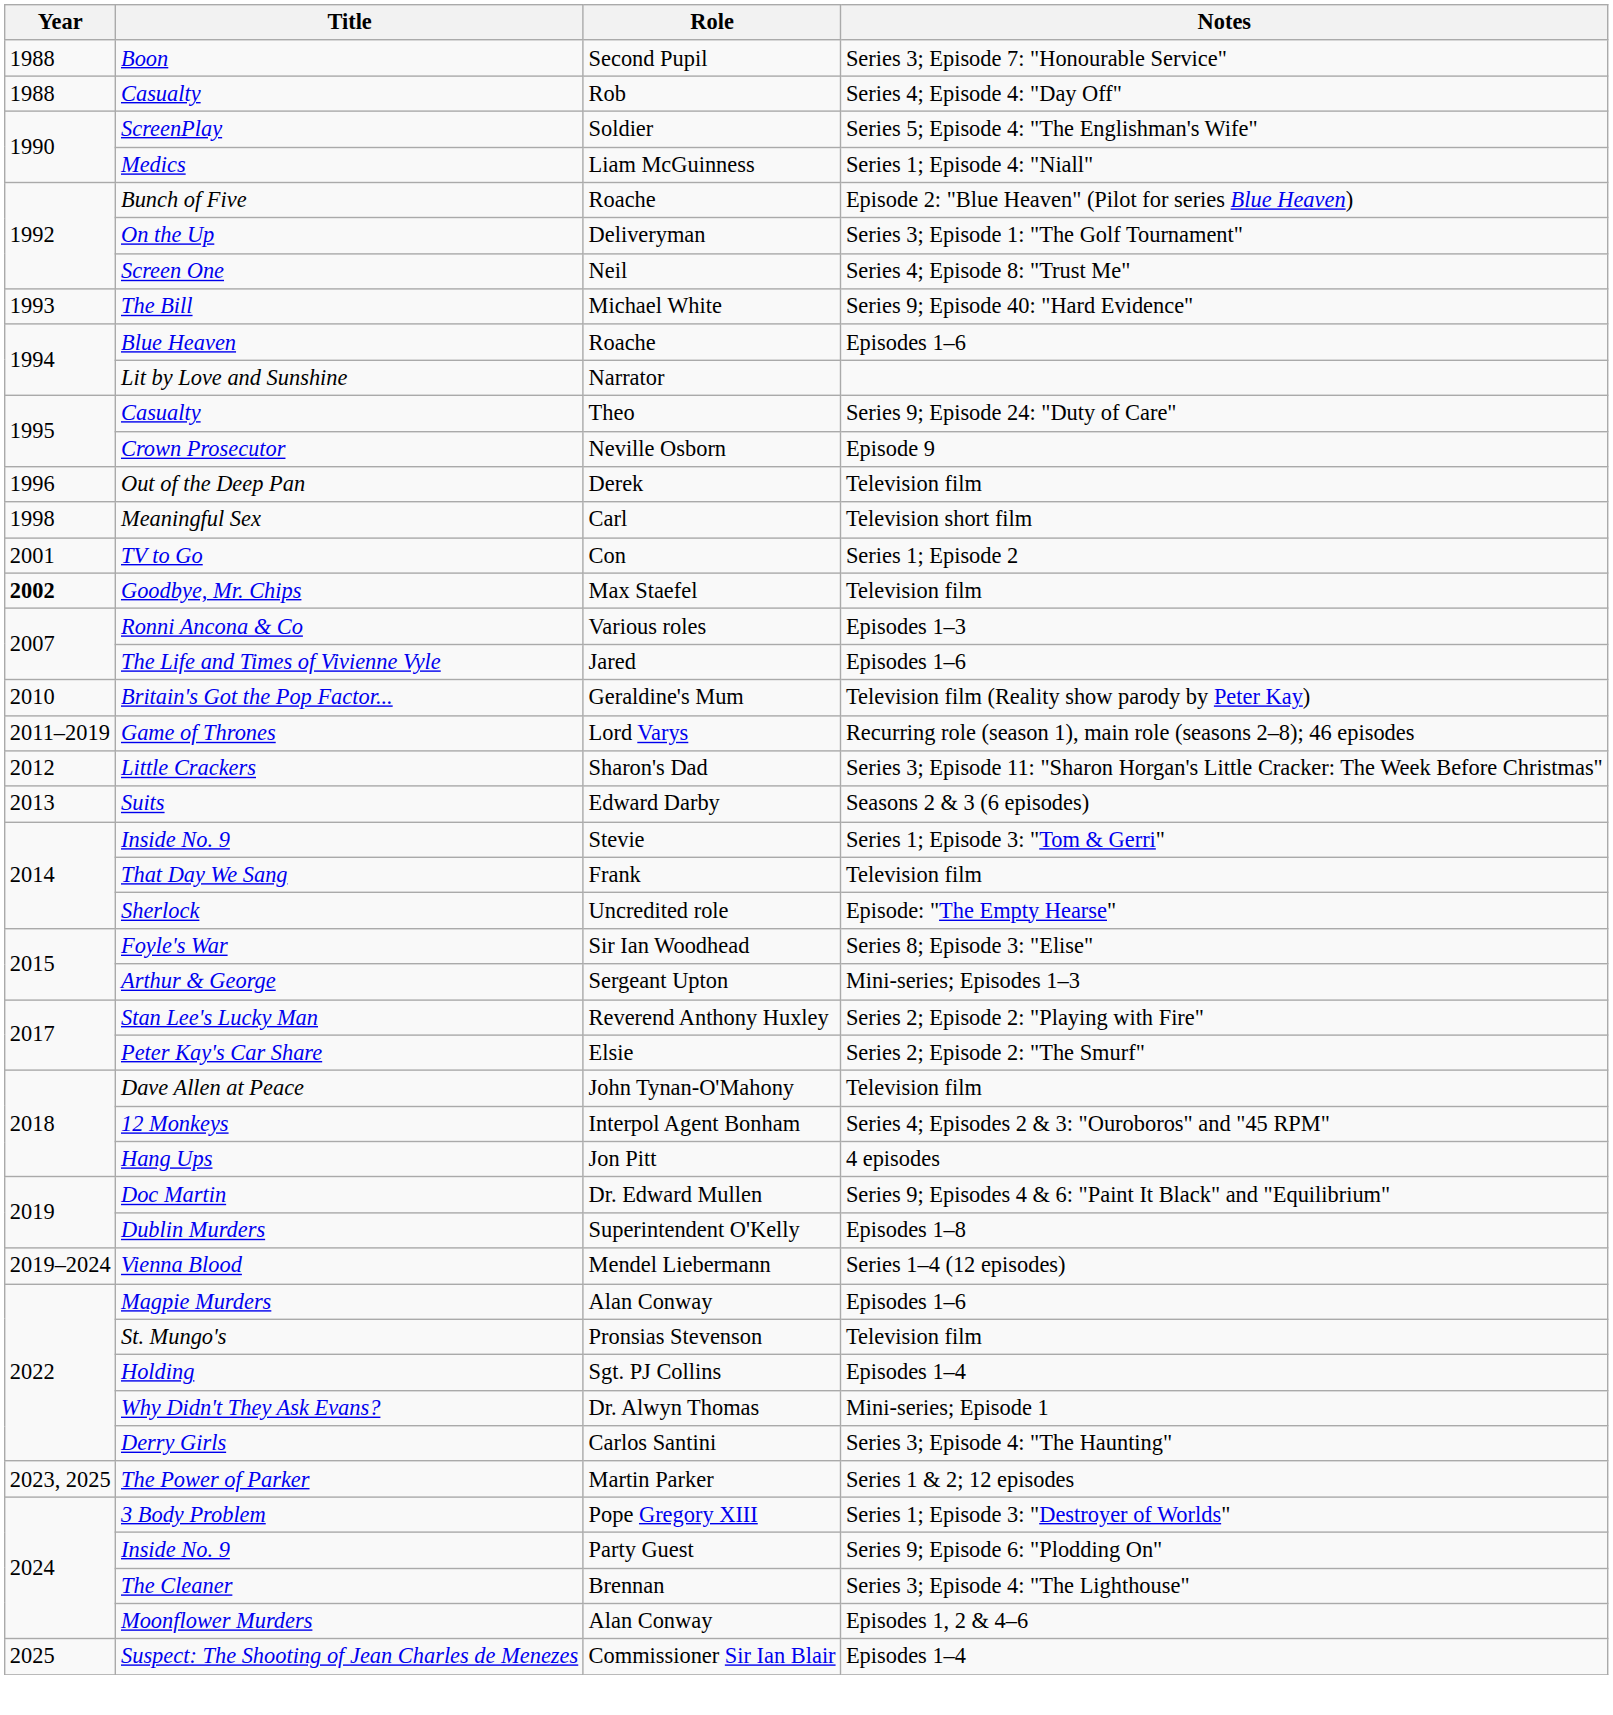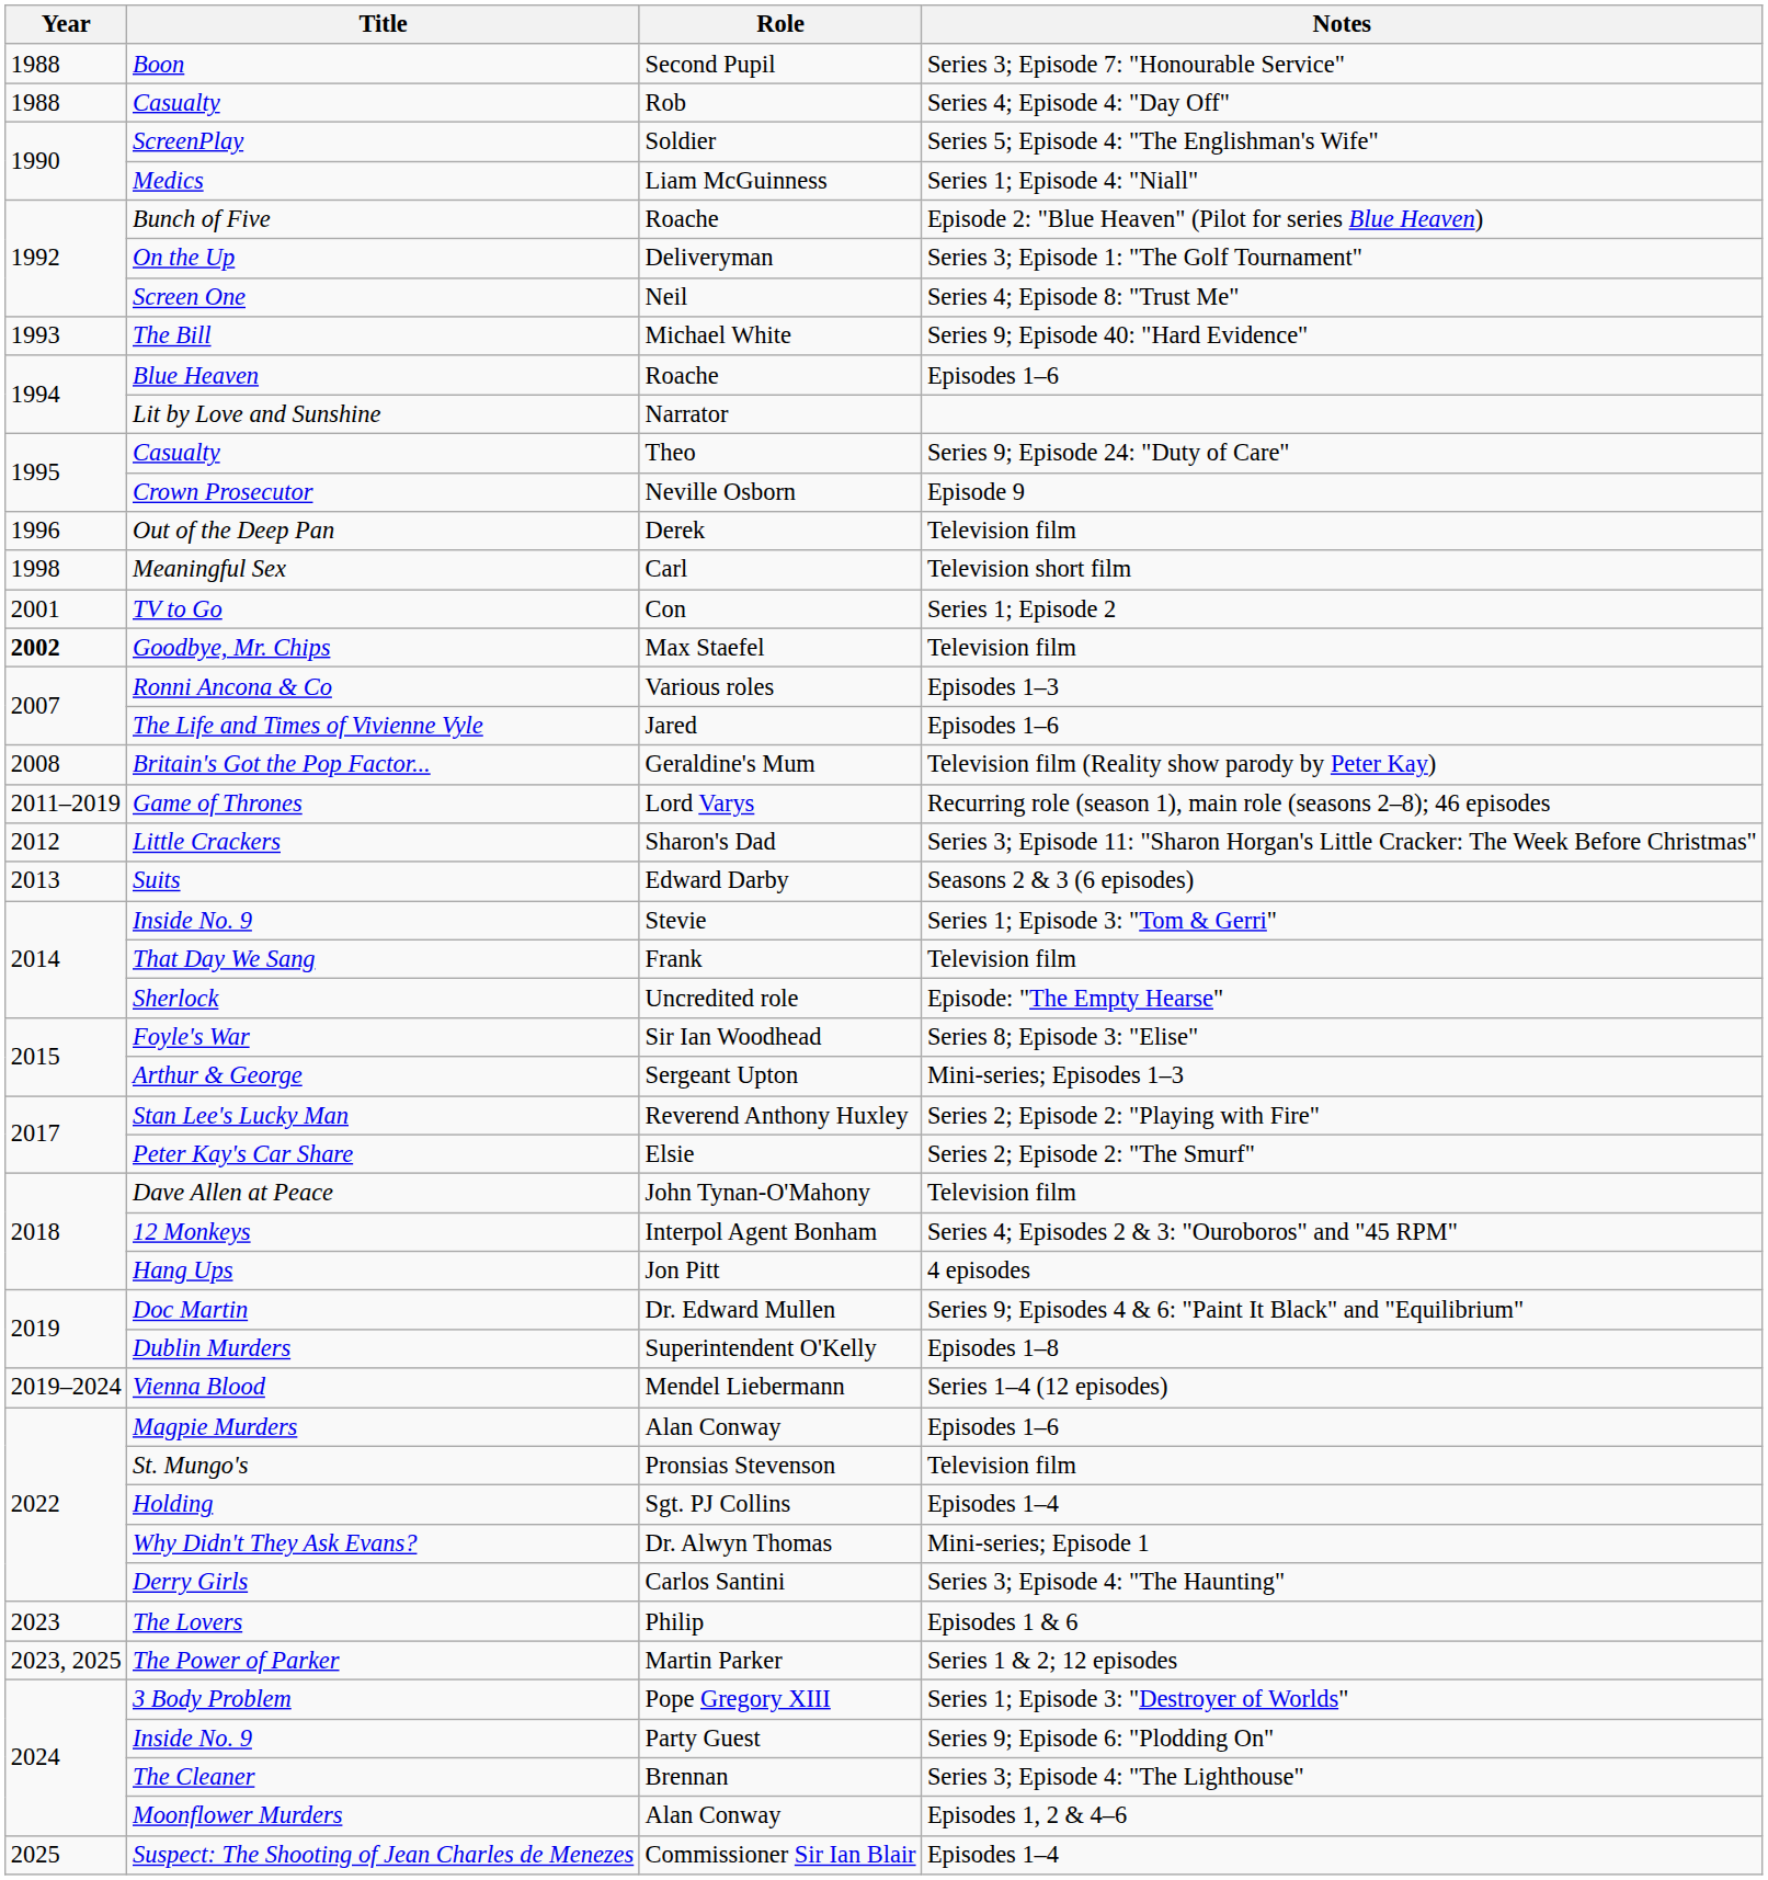 <table class="wikitable" border="1">
 <tr>
 <th>Year</th>
 <th>Title</th>
 <th>Role</th>
 <th>Notes</th>
 </tr>
 <tr>
 <td>1988</td>
 <td><em><a href='#'>Boon</a></em></td>
 <td>Second Pupil</td>
 <td>Series 3; Episode 7: "Honourable Service"</td>
 </tr>
 <tr>
 <td>1988</td>
 <td><em><a href='#'>Casualty</a></em></td>
 <td>Rob</td>
 <td>Series 4; Episode 4: "Day Off"</td>
 </tr>
 <tr>
 <td rowspan="2">1990</td>
 <td><em><a href='#'>ScreenPlay</a></em></td>
 <td>Soldier</td>
 <td>Series 5; Episode 4: "The Englishman's Wife"</td>
 </tr>
 <tr>
 <td><em><a href='#'>Medics</a></em></td>
 <td>Liam McGuinness</td>
 <td>Series 1; Episode 4: "Niall"</td>
 </tr>
 <tr>
 <td rowspan="3">1992</td>
 <td><em>Bunch of Five</em></td>
 <td>Roache</td>
 <td>Episode 2: "Blue Heaven" (Pilot for series <em><a href='#'>Blue Heaven</a></em>)</td>
 </tr>
 <tr>
 <td><em><a href='#'>On the Up</a></em></td>
 <td>Deliveryman</td>
 <td>Series 3; Episode 1: "The Golf Tournament"</td>
 </tr>
 <tr>
 <td><em><a href='#'>Screen One</a></em></td>
 <td>Neil</td>
 <td>Series 4; Episode 8: "Trust Me"</td>
 </tr>
 <tr>
 <td>1993</td>
 <td><em><a href='#'>The Bill</a></em></td>
 <td>Michael White</td>
 <td>Series 9; Episode 40: "Hard Evidence"</td>
 </tr>
 <tr>
 <td rowspan="2">1994</td>
 <td><em><a href='#'>Blue Heaven</a></em></td>
 <td>Roache</td>
 <td>Episodes 1–6</td>
 </tr>
 <tr>
 <td><em>Lit by Love and Sunshine</em></td>
 <td>Narrator</td>
 <td></td>
 </tr>
 <tr>
 <td rowspan="2">1995</td>
 <td><em><a href='#'>Casualty</a></em></td>
 <td>Theo</td>
 <td>Series 9; Episode 24: "Duty of Care"</td>
 </tr>
 <tr>
 <td><em><a href='#'>Crown Prosecutor</a></em></td>
 <td>Neville Osborn</td>
 <td>Episode 9</td>
 </tr>
 <tr>
 <td>1996</td>
 <td><em>Out of the Deep Pan</em></td>
 <td>Derek</td>
 <td>Television film</td>
 </tr>
 <tr>
 <td>1998</td>
 <td><em>Meaningful Sex</em></td>
 <td>Carl</td>
 <td>Television short film</td>
 </tr>
 <tr>
 <td>2001</td>
 <td><em><a href='#'>TV to Go</a></em></td>
 <td>Con</td>
 <td>Series 1; Episode 2</td>
 </tr>
 <tr>
 <td><strong>2002</strong></td>
 <td><em><a href='#'>Goodbye, Mr. Chips</a></em></td>
 <td>Max Staefel</td>
 <td>Television film</td>
 </tr>
 <tr>
 <td rowspan="2">2007</td>
 <td><em><a href='#'>Ronni Ancona & Co</a></em></td>
 <td>Various roles</td>
 <td>Episodes 1–3</td>
 </tr>
 <tr>
 <td><em><a href='#'>The Life and Times of Vivienne Vyle</a></em></td>
 <td>Jared</td>
 <td>Episodes 1–6</td>
 </tr>
 <tr>
-<td>2010</td>
+<td>2008</td>
 <td><em><a href='#'>Britain's Got the Pop Factor...</a></em></td>
 <td>Geraldine's Mum</td>
 <td>Television film (Reality show parody by <a href='#'>Peter Kay</a>)</td>
 </tr>
 <tr>
 <td>2011–2019</td>
 <td><em><a href='#'>Game of Thrones</a></em></td>
 <td>Lord <a href='#'>Varys</a></td>
 <td>Recurring role (season 1), main role (seasons 2–8); 46 episodes</td>
 </tr>
 <tr>
 <td>2012</td>
 <td><em><a href='#'>Little Crackers</a></em></td>
 <td>Sharon's Dad</td>
 <td>Series 3; Episode 11: "Sharon Horgan's Little Cracker: The Week Before Christmas"</td>
 </tr>
 <tr>
 <td>2013</td>
 <td><em><a href='#'>Suits</a></em></td>
 <td>Edward Darby</td>
 <td>Seasons 2 & 3 (6 episodes)</td>
 </tr>
 <tr>
 <td rowspan="3">2014</td>
 <td><em><a href='#'>Inside No. 9</a></em></td>
 <td>Stevie</td>
 <td>Series 1; Episode 3: "<a href='#'>Tom & Gerri</a>"</td>
 </tr>
 <tr>
 <td><em><a href='#'>That Day We Sang</a></em></td>
 <td>Frank</td>
 <td>Television film</td>
 </tr>
 <tr>
 <td><em><a href='#'>Sherlock</a></em></td>
 <td>Uncredited role</td>
 <td>Episode: "<a href='#'>The Empty Hearse</a>"</td>
 </tr>
 <tr>
 <td rowspan="2">2015</td>
 <td><em><a href='#'>Foyle's War</a></em></td>
 <td>Sir Ian Woodhead</td>
 <td>Series 8; Episode 3: "Elise"</td>
 </tr>
 <tr>
 <td><em><a href='#'>Arthur & George</a></em></td>
 <td>Sergeant Upton</td>
 <td>Mini-series; Episodes 1–3</td>
 </tr>
 <tr>
 <td rowspan="2">2017</td>
 <td><em><a href='#'>Stan Lee's Lucky Man</a></em></td>
 <td>Reverend Anthony Huxley</td>
 <td>Series 2; Episode 2: "Playing with Fire"</td>
 </tr>
 <tr>
 <td><em><a href='#'>Peter Kay's Car Share</a></em></td>
 <td>Elsie</td>
 <td>Series 2; Episode 2: "The Smurf"</td>
 </tr>
 <tr>
 <td rowspan="3">2018</td>
 <td><em>Dave Allen at Peace</em></td>
 <td>John Tynan-O'Mahony</td>
 <td>Television film</td>
 </tr>
 <tr>
 <td><em><a href='#'>12 Monkeys</a></em></td>
 <td>Interpol Agent Bonham</td>
 <td>Series 4; Episodes 2 & 3: "Ouroboros" and "45 RPM"</td>
 </tr>
 <tr>
 <td><em><a href='#'>Hang Ups</a></em></td>
 <td>Jon Pitt</td>
 <td>4 episodes</td>
 </tr>
 <tr>
 <td rowspan="2">2019</td>
 <td><em><a href='#'>Doc Martin</a></em></td>
 <td>Dr. Edward Mullen</td>
 <td>Series 9; Episodes 4 & 6: "Paint It Black" and "Equilibrium"</td>
 </tr>
 <tr>
 <td><em><a href='#'>Dublin Murders</a></em></td>
 <td>Superintendent O'Kelly</td>
 <td>Episodes 1–8</td>
 </tr>
 <tr>
 <td>2019–2024</td>
 <td><em><a href='#'>Vienna Blood</a></em></td>
 <td>Mendel Liebermann</td>
 <td>Series 1–4 (12 episodes)</td>
 </tr>
 <tr>
 <td rowspan="5">2022</td>
 <td><em><a href='#'>Magpie Murders</a></em></td>
 <td>Alan Conway</td>
 <td>Episodes 1–6</td>
 </tr>
 <tr>
 <td><em>St. Mungo's</em></td>
 <td>Pronsias Stevenson</td>
 <td>Television film</td>
 </tr>
 <tr>
 <td><em><a href='#'>Holding</a></em></td>
 <td>Sgt. PJ Collins</td>
 <td>Episodes 1–4</td>
 </tr>
 <tr>
 <td><em><a href='#'>Why Didn't They Ask Evans?</a></em></td>
 <td>Dr. Alwyn Thomas</td>
 <td>Mini-series; Episode 1</td>
 </tr>
 <tr>
 <td><em><a href='#'>Derry Girls</a></em></td>
 <td>Carlos Santini</td>
 <td>Series 3; Episode 4: "The Haunting"</td>
 </tr>
 <tr>
+<td>2023</td>
+<td><em><a href='#'>The Lovers</a></em></td>
+<td>Philip</td>
+<td>Episodes 1 & 6</td>
+</tr>
+<tr>
 <td>2023, 2025</td>
 <td><em><a href='#'>The Power of Parker</a></em></td>
 <td>Martin Parker</td>
 <td>Series 1 & 2; 12 episodes</td>
 </tr>
 <tr>
 <td rowspan="4">2024</td>
 <td><em><a href='#'>3 Body Problem</a></em></td>
 <td>Pope <a href='#'>Gregory XIII</a></td>
 <td>Series 1; Episode 3: "<a href='#'>Destroyer of Worlds</a>"</td>
 </tr>
 <tr>
 <td><em><a href='#'>Inside No. 9</a></em></td>
 <td>Party Guest</td>
 <td>Series 9; Episode 6: "Plodding On"</td>
 </tr>
 <tr>
 <td><em><a href='#'>The Cleaner</a></em></td>
 <td>Brennan</td>
 <td>Series 3; Episode 4: "The Lighthouse"</td>
 </tr>
 <tr>
 <td><em><a href='#'>Moonflower Murders</a></em></td>
 <td>Alan Conway</td>
 <td>Episodes 1, 2 & 4–6</td>
 </tr>
 <tr>
 <td>2025</td>
 <td><em><a href='#'>Suspect: The Shooting of Jean Charles de Menezes</a></em></td>
 <td>Commissioner <a href='#'>Sir Ian Blair</a></td>
 <td>Episodes 1–4</td>
 </tr>
 </table>
